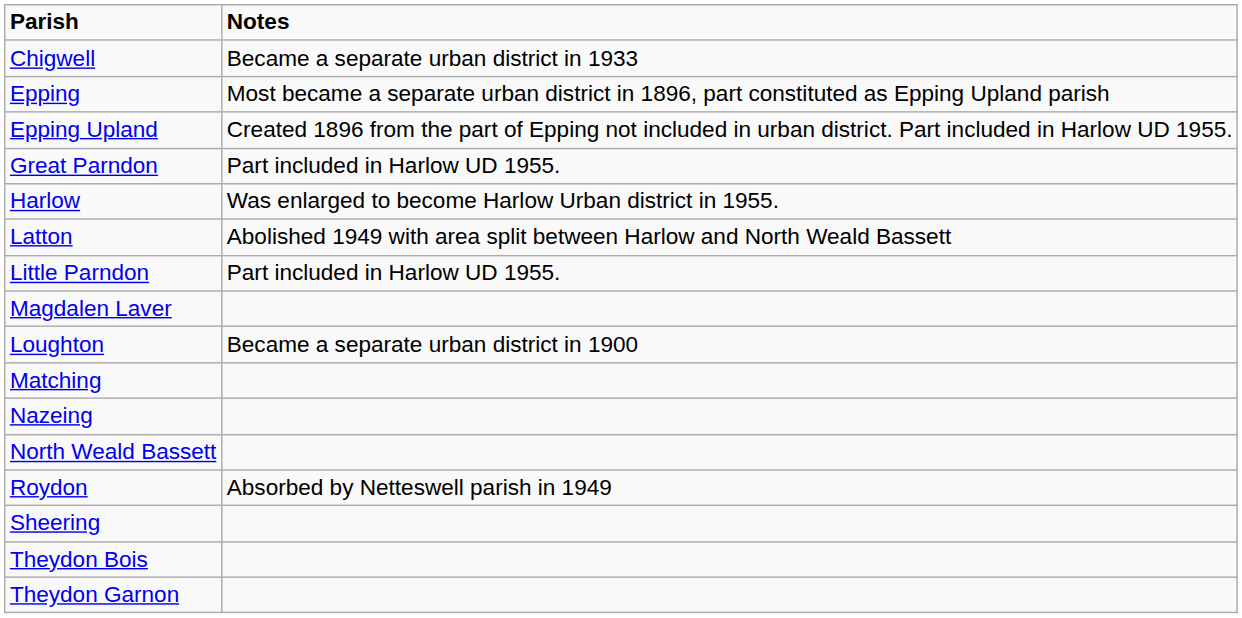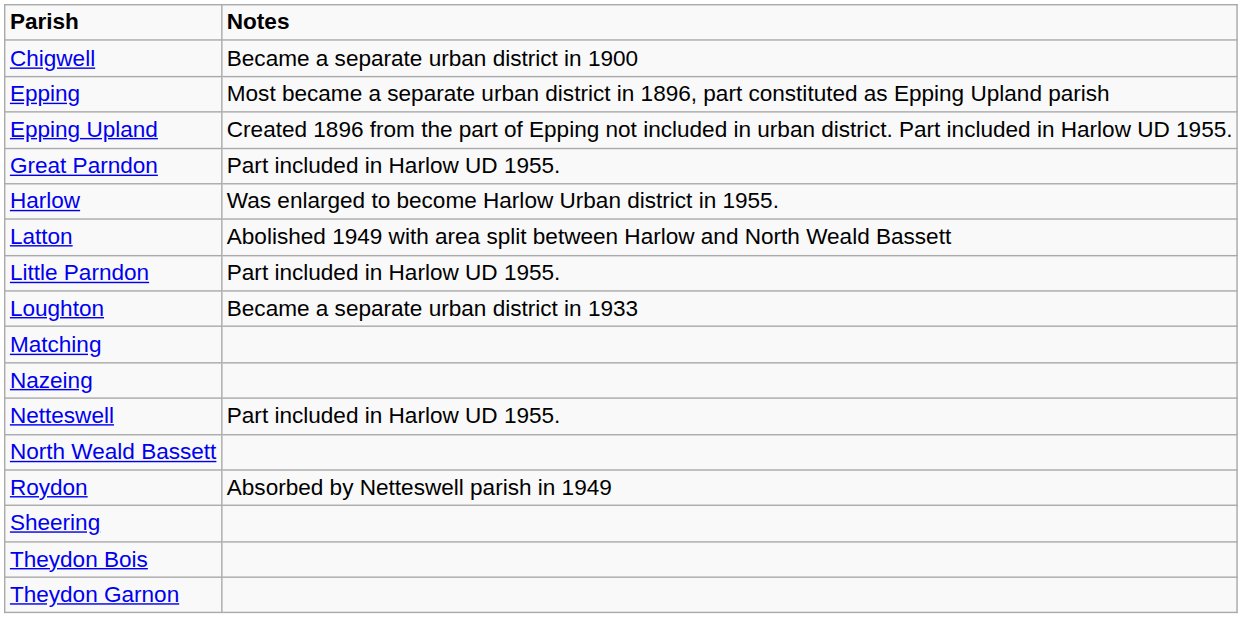 <table class="wikitable">
 <tr>
 <td><strong>Parish</strong></td>
 <td><strong>Notes</strong></td>
 </tr>
 <tr>
 <td><a href='#'>Chigwell</a></td>
-<td>Became a separate urban district in 1933</td>
+<td>Became a separate urban district in 1900</td>
 </tr>
 <tr>
 <td><a href='#'>Epping</a></td>
 <td>Most became a separate urban district in 1896, part constituted as Epping Upland parish</td>
 </tr>
 <tr>
 <td><a href='#'>Epping Upland</a></td>
 <td>Created 1896 from the part of Epping not included in urban district. Part included in Harlow UD 1955.</td>
 </tr>
 <tr>
 <td><a href='#'>Great Parndon</a></td>
 <td>Part included in Harlow UD 1955.</td>
 </tr>
 <tr>
 <td><a href='#'>Harlow</a></td>
 <td>Was enlarged to become Harlow Urban district in 1955.</td>
 </tr>
 <tr>
 <td><a href='#'>Latton</a></td>
 <td>Abolished 1949 with area split between Harlow and North Weald Bassett</td>
 </tr>
 <tr>
 <td><a href='#'>Little Parndon</a></td>
 <td>Part included in Harlow UD 1955.</td>
 </tr>
 <tr>
-<td><a href='#'>Magdalen Laver</a></td>
-<td></td>
-</tr>
-<tr>
 <td><a href='#'>Loughton</a></td>
-<td>Became a separate urban district in 1900</td>
+<td>Became a separate urban district in 1933</td>
 </tr>
 <tr>
 <td><a href='#'>Matching</a></td>
 <td></td>
 </tr>
 <tr>
 <td><a href='#'>Nazeing</a></td>
 <td></td>
+</tr>
+<tr>
+<td><a href='#'>Netteswell</a></td>
+<td>Part included in Harlow UD 1955.</td>
 </tr>
 <tr>
 <td><a href='#'>North Weald Bassett</a></td>
 <td></td>
 </tr>
 <tr>
 <td><a href='#'>Roydon</a></td>
 <td>Absorbed by Netteswell parish in 1949</td>
 </tr>
 <tr>
 <td><a href='#'>Sheering</a></td>
 <td></td>
 </tr>
 <tr>
 <td><a href='#'>Theydon Bois</a></td>
 <td></td>
 </tr>
 <tr>
 <td><a href='#'>Theydon Garnon</a></td>
 <td></td>
 </tr>
 </table>
